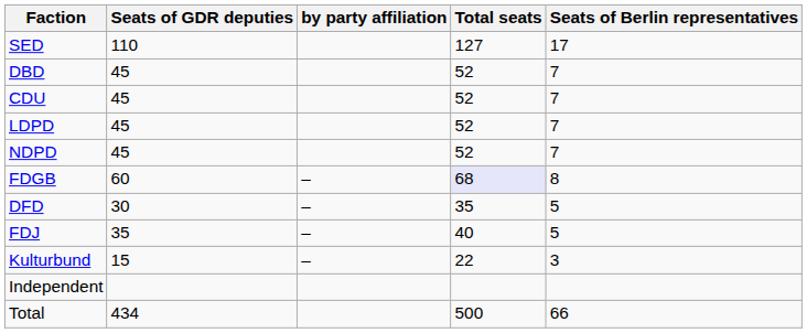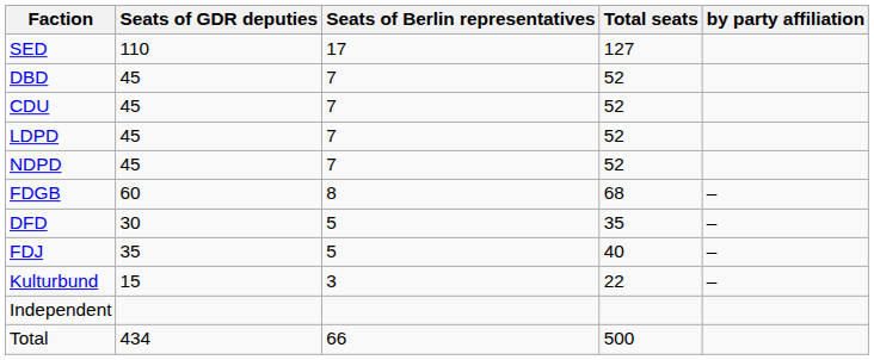 <table class="wikitable">
 <tr class="backgroundcolor8">
 <th>Faction</th>
 <th>Seats of GDR deputies</th>
+<th>Seats of Berlin representatives</th>
+<th>Total seats</th>
 <th>by party affiliation</th>
-<th>Total seats</th>
-<th>Seats of Berlin representatives</th>
 </tr>
 <tr>
 <td><a href='#'>SED</a></td>
 <td>110</td>
+<td>17</td>
+<td>127</td>
 <td></td>
-<td>127</td>
-<td>17</td>
 </tr>
 <tr>
 <td><a href='#'>DBD</a></td>
 <td>45</td>
+<td>7</td>
+<td>52</td>
 <td></td>
-<td>52</td>
-<td>7</td>
 </tr>
 <tr>
 <td><a href='#'>CDU</a></td>
 <td>45</td>
+<td>7</td>
+<td>52</td>
 <td></td>
-<td>52</td>
-<td>7</td>
 </tr>
 <tr>
 <td><a href='#'>LDPD</a></td>
 <td>45</td>
+<td>7</td>
+<td>52</td>
 <td></td>
-<td>52</td>
-<td>7</td>
 </tr>
 <tr>
 <td><a href='#'>NDPD</a></td>
 <td>45</td>
+<td>7</td>
+<td>52</td>
 <td></td>
-<td>52</td>
-<td>7</td>
 </tr>
 <tr>
 <td><a href='#'>FDGB</a></td>
 <td>60</td>
+<td>8</td>
+<td>68</td>
 <td>–</td>
-<td style="background: lavender;">68</td>
-<td>8</td>
 </tr>
 <tr>
 <td><a href='#'>DFD</a></td>
 <td>30</td>
+<td>5</td>
+<td>35</td>
 <td>–</td>
-<td>35</td>
-<td>5</td>
 </tr>
 <tr>
 <td><a href='#'>FDJ</a></td>
 <td>35</td>
+<td>5</td>
+<td>40</td>
 <td>–</td>
-<td>40</td>
-<td>5</td>
 </tr>
 <tr>
 <td><a href='#'>Kulturbund</a></td>
 <td>15</td>
+<td>3</td>
+<td>22</td>
 <td>–</td>
-<td>22</td>
-<td>3</td>
 </tr>
 <tr>
 <td>Independent</td>
 <td></td>
 <td></td>
 <td></td>
 <td></td>
 </tr>
 <tr>
 <td>Total</td>
 <td>434</td>
+<td>66</td>
+<td>500</td>
 <td></td>
-<td>500</td>
-<td>66</td>
 </tr>
 </table>
